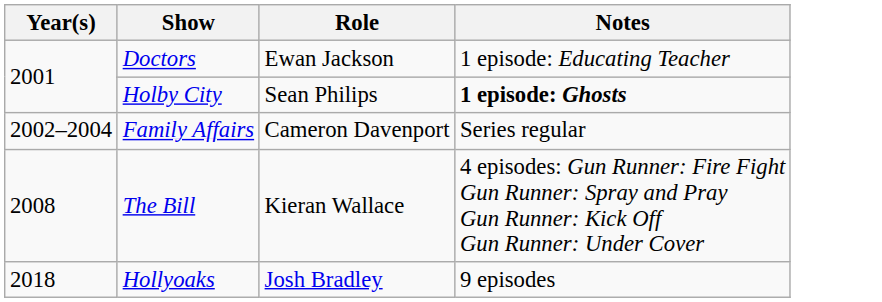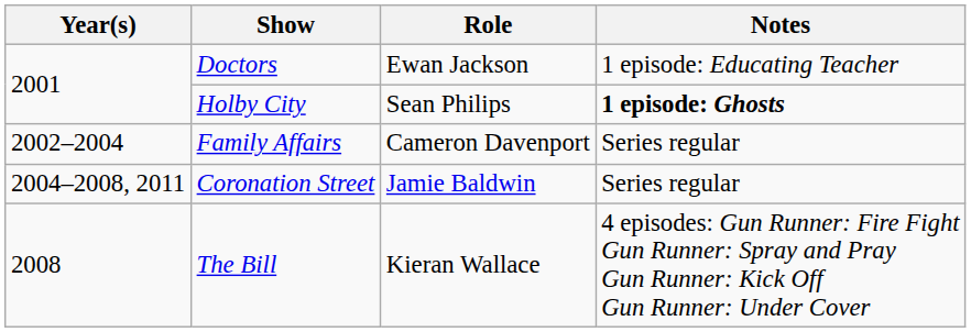 <table class="wikitable">
 <tr>
 <th>Year(s)</th>
 <th>Show</th>
 <th>Role</th>
 <th>Notes</th>
 </tr>
 <tr>
 <td rowspan="2">2001</td>
 <td><em><a href='#'>Doctors</a></em></td>
 <td>Ewan Jackson</td>
 <td>1 episode: <em>Educating Teacher</em></td>
 </tr>
 <tr>
 <td><em><a href='#'>Holby City</a></em></td>
 <td>Sean Philips</td>
 <td><strong>1 episode: <em>Ghosts</em></strong></td>
 </tr>
 <tr>
 <td>2002–2004</td>
 <td><em><a href='#'>Family Affairs</a></em></td>
 <td>Cameron Davenport</td>
 <td>Series regular</td>
 </tr>
 <tr>
+<td>2004–2008, 2011</td>
+<td><em><a href='#'>Coronation Street</a></em></td>
+<td><a href='#'>Jamie Baldwin</a></td>
+<td>Series regular</td>
+</tr>
+<tr>
 <td>2008</td>
 <td><em><a href='#'>The Bill</a></em></td>
 <td>Kieran Wallace</td>
 <td>4 episodes: <em>Gun Runner: Fire Fight</em><br><em>Gun Runner: Spray and Pray</em><br><em>Gun Runner: Kick Off</em><br><em>Gun Runner: Under Cover</em></td>
 </tr>
-<tr>
-<td>2018</td>
-<td><em><a href='#'>Hollyoaks</a></em></td>
-<td><a href='#'>Josh Bradley</a></td>
-<td>9 episodes</td>
-</tr>
 </table>
